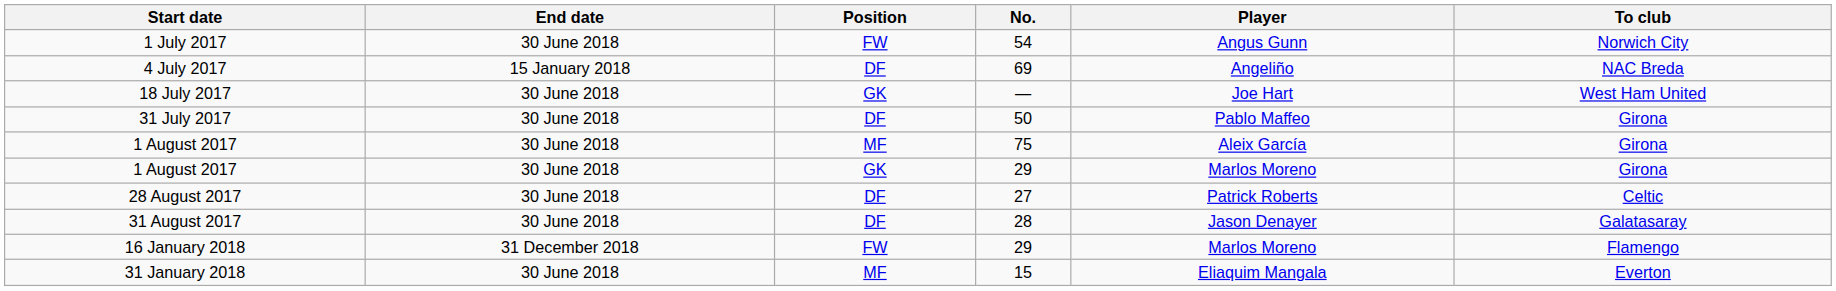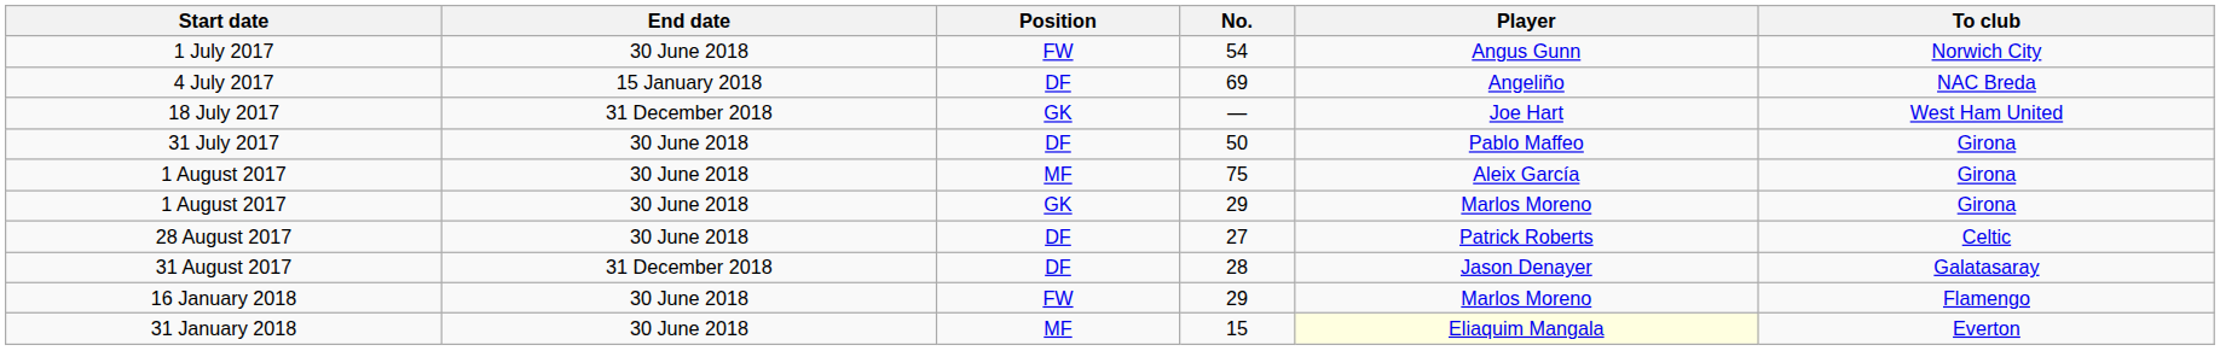 <table class="wikitable sortable" style="width:97%; text-align:center; font-size:85%; text-align:centre">
 <tr>
 <th>Start date</th>
 <th>End date</th>
 <th>Position</th>
 <th>No.</th>
 <th>Player</th>
 <th>To club</th>
 </tr>
 <tr>
 <td>1 July 2017</td>
 <td>30 June 2018</td>
 <td><a href='#'>FW</a></td>
 <td>54</td>
 <td> <a href='#'>Angus Gunn</a></td>
 <td> <a href='#'>Norwich City</a></td>
 </tr>
 <tr>
 <td>4 July 2017</td>
 <td>15 January 2018</td>
 <td><a href='#'>DF</a></td>
 <td>69</td>
 <td> <a href='#'>Angeliño</a></td>
 <td> <a href='#'>NAC Breda</a></td>
 </tr>
 <tr>
 <td>18 July 2017</td>
-<td>30 June 2018</td>
+<td>31 December 2018</td>
 <td><a href='#'>GK</a></td>
 <td>—</td>
 <td> <a href='#'>Joe Hart</a></td>
 <td> <a href='#'>West Ham United</a></td>
 </tr>
 <tr>
 <td>31 July 2017</td>
 <td>30 June 2018</td>
 <td><a href='#'>DF</a></td>
 <td>50</td>
 <td> <a href='#'>Pablo Maffeo</a></td>
 <td> <a href='#'>Girona</a></td>
 </tr>
 <tr>
 <td>1 August 2017</td>
 <td>30 June 2018</td>
 <td><a href='#'>MF</a></td>
 <td>75</td>
 <td> <a href='#'>Aleix García</a></td>
 <td> <a href='#'>Girona</a></td>
 </tr>
 <tr>
 <td>1 August 2017</td>
 <td>30 June 2018</td>
 <td><a href='#'>GK</a></td>
 <td>29</td>
 <td> <a href='#'>Marlos Moreno</a></td>
 <td> <a href='#'>Girona</a></td>
 </tr>
 <tr>
 <td>28 August 2017</td>
 <td>30 June 2018</td>
 <td><a href='#'>DF</a></td>
 <td>27</td>
 <td> <a href='#'>Patrick Roberts</a></td>
 <td> <a href='#'>Celtic</a></td>
 </tr>
 <tr>
 <td>31 August 2017</td>
-<td>30 June 2018</td>
+<td>31 December 2018</td>
 <td><a href='#'>DF</a></td>
 <td>28</td>
 <td> <a href='#'>Jason Denayer</a></td>
 <td> <a href='#'>Galatasaray</a></td>
 </tr>
 <tr>
 <td>16 January 2018</td>
-<td>31 December 2018</td>
+<td>30 June 2018</td>
 <td><a href='#'>FW</a></td>
 <td>29</td>
 <td> <a href='#'>Marlos Moreno</a></td>
 <td> <a href='#'>Flamengo</a></td>
 </tr>
 <tr>
 <td>31 January 2018</td>
 <td>30 June 2018</td>
 <td><a href='#'>MF</a></td>
 <td>15</td>
-<td> <a href='#'>Eliaquim Mangala</a></td>
+<td style="background: lightyellow;"> <a href='#'>Eliaquim Mangala</a></td>
 <td> <a href='#'>Everton</a></td>
 </tr>
 </table>
